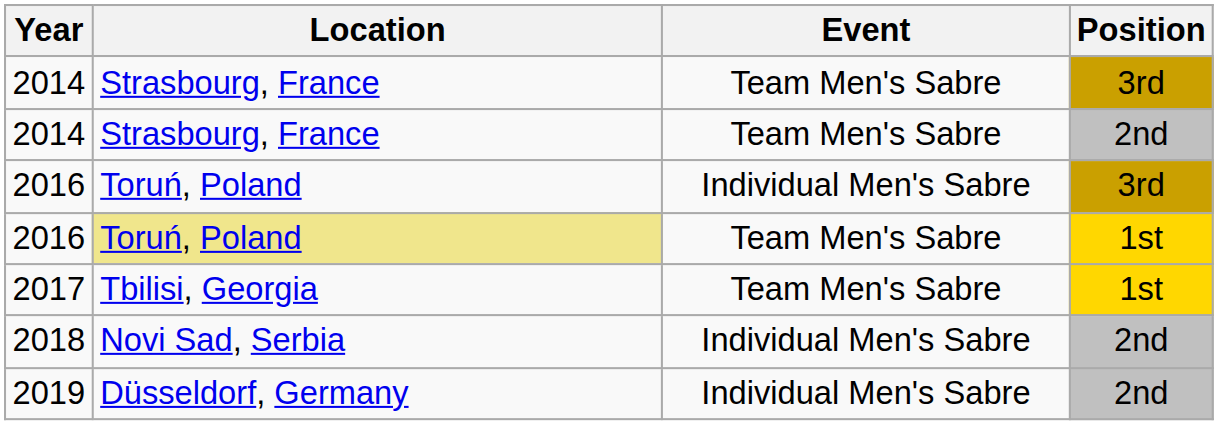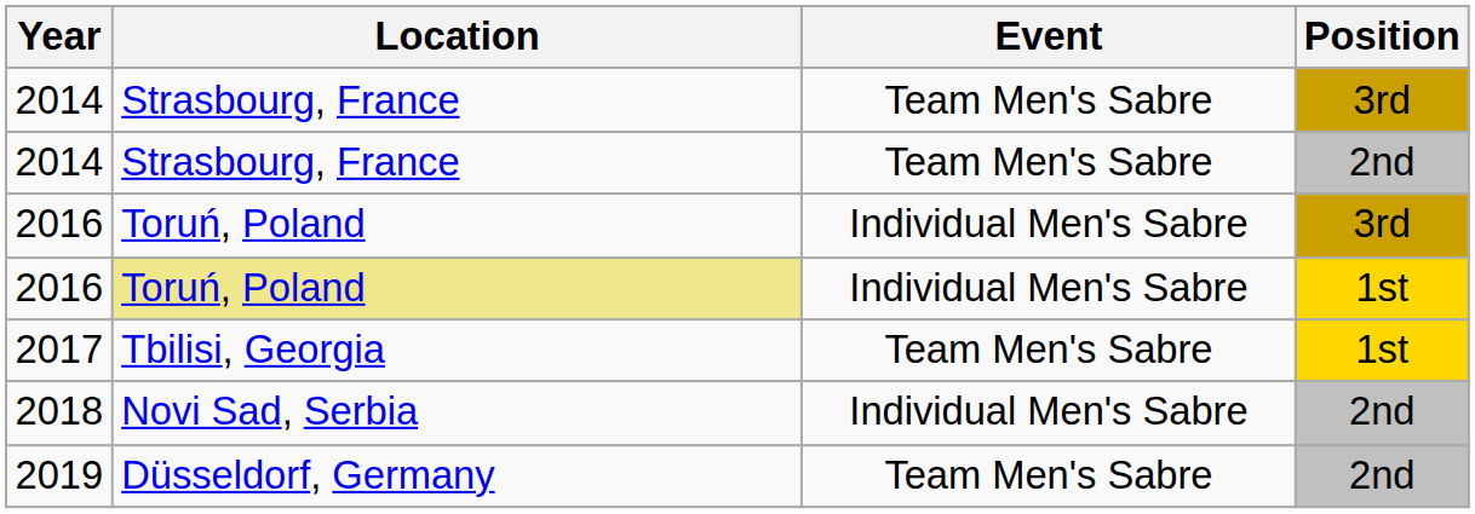 <table class="wikitable" style="text-align:center;">
 <tr>
 <th>Year</th>
 <th style="width:17em">Location</th>
 <th style="width:12em">Event</th>
 <th>Position</th>
 </tr>
 <tr>
 <td>2014</td>
 <td rowspan="1" align="left"> <a href='#'>Strasbourg</a>, <a href='#'>France</a></td>
 <td>Team Men's Sabre</td>
 <td bgcolor="caramel">3rd</td>
 </tr>
 <tr>
 <td>2014</td>
 <td rowspan="1" align="left"> <a href='#'>Strasbourg</a>, <a href='#'>France</a></td>
 <td>Team Men's Sabre</td>
 <td bgcolor="silver">2nd</td>
 </tr>
 <tr>
 <td>2016</td>
 <td rowspan="1" align="left"> <a href='#'>Toruń</a>, <a href='#'>Poland</a></td>
 <td>Individual Men's Sabre</td>
 <td bgcolor="caramel">3rd</td>
 </tr>
 <tr>
 <td>2016</td>
 <td rowspan="1" align="left" style="background: khaki;"> <a href='#'>Toruń</a>, <a href='#'>Poland</a></td>
-<td>Team Men's Sabre</td>
+<td>Individual Men's Sabre</td>
 <td bgcolor="gold">1st</td>
 </tr>
 <tr>
 <td>2017</td>
 <td rowspan="1" align="left"> <a href='#'>Tbilisi</a>, <a href='#'>Georgia</a></td>
 <td>Team Men's Sabre</td>
 <td bgcolor="gold">1st</td>
 </tr>
 <tr>
 <td>2018</td>
 <td rowspan="1" align="left"> <a href='#'>Novi Sad</a>, <a href='#'>Serbia</a></td>
 <td>Individual Men's Sabre</td>
 <td bgcolor="silver">2nd</td>
 </tr>
 <tr>
 <td>2019</td>
 <td rowspan="1" align="left"> <a href='#'>Düsseldorf</a>, <a href='#'>Germany</a></td>
-<td>Individual Men's Sabre</td>
+<td>Team Men's Sabre</td>
 <td bgcolor="silver">2nd</td>
 </tr>
 </table>
